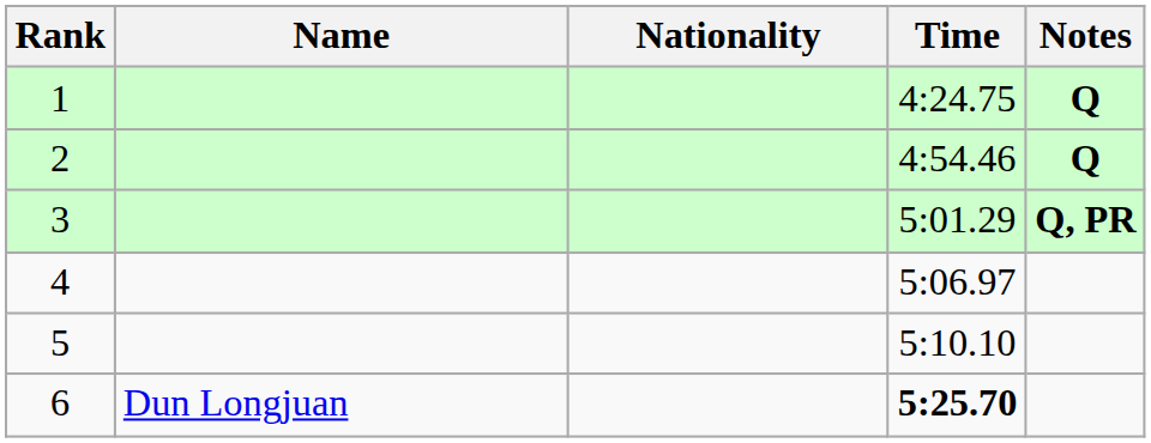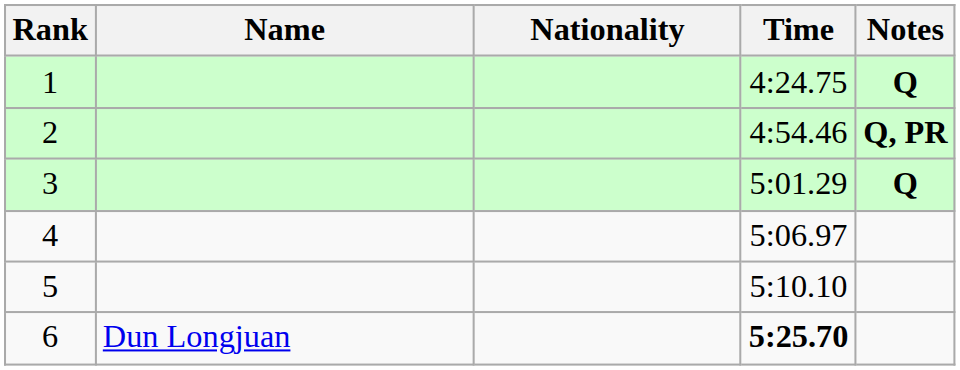 <table class="wikitable sortable" style="text-align:center">
 <tr>
 <th>Rank</th>
 <th style="width:180px">Name</th>
 <th style="width:125px">Nationality</th>
 <th>Time</th>
 <th>Notes</th>
 </tr>
 <tr style="background:#cfc;">
 <td>1</td>
 <td style="text-align:left;"></td>
 <td style="text-align:left;"></td>
 <td>4:24.75</td>
 <td><strong>Q</strong></td>
 </tr>
 <tr style="background:#cfc;">
 <td>2</td>
 <td style="text-align:left;"></td>
 <td style="text-align:left;"></td>
 <td>4:54.46</td>
-<td><strong>Q</strong></td>
+<td><strong>Q, PR</strong></td>
 </tr>
 <tr style="background:#cfc;">
 <td>3</td>
 <td style="text-align:left;"></td>
 <td style="text-align:left;"></td>
 <td>5:01.29</td>
-<td><strong>Q, PR</strong></td>
+<td><strong>Q</strong></td>
 </tr>
 <tr>
 <td>4</td>
 <td style="text-align:left;"></td>
 <td style="text-align:left;"></td>
 <td>5:06.97</td>
 <td></td>
 </tr>
 <tr>
 <td>5</td>
 <td style="text-align:left;"></td>
 <td style="text-align:left;"></td>
 <td>5:10.10</td>
 <td></td>
 </tr>
 <tr>
 <td>6</td>
 <td style="text-align:left;"><a href='#'>Dun Longjuan</a></td>
 <td style="text-align:left;"></td>
 <td><strong>5:25.70</strong></td>
 <td></td>
 </tr>
 </table>
